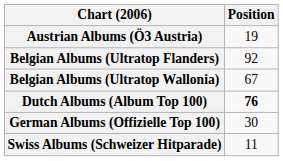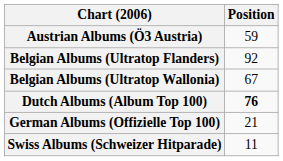 <table class="wikitable sortable plainrowheaders" style="text-align:center">
 <tr>
 <th scope="col">Chart (2006)</th>
 <th scope="col">Position</th>
 </tr>
 <tr>
 <th scope="row">Austrian Albums (Ö3 Austria)</th>
-<td>19</td>
+<td>59</td>
 </tr>
 <tr>
 <th scope="row">Belgian Albums (Ultratop Flanders)</th>
 <td>92</td>
 </tr>
 <tr>
 <th scope="row">Belgian Albums (Ultratop Wallonia)</th>
 <td>67</td>
 </tr>
 <tr>
 <th scope="row">Dutch Albums (Album Top 100)</th>
 <td><strong>76</strong></td>
 </tr>
 <tr>
 <th scope="row">German Albums (Offizielle Top 100)</th>
-<td>30</td>
+<td>21</td>
 </tr>
 <tr>
 <th scope="row">Swiss Albums (Schweizer Hitparade)</th>
 <td>11</td>
 </tr>
 </table>
